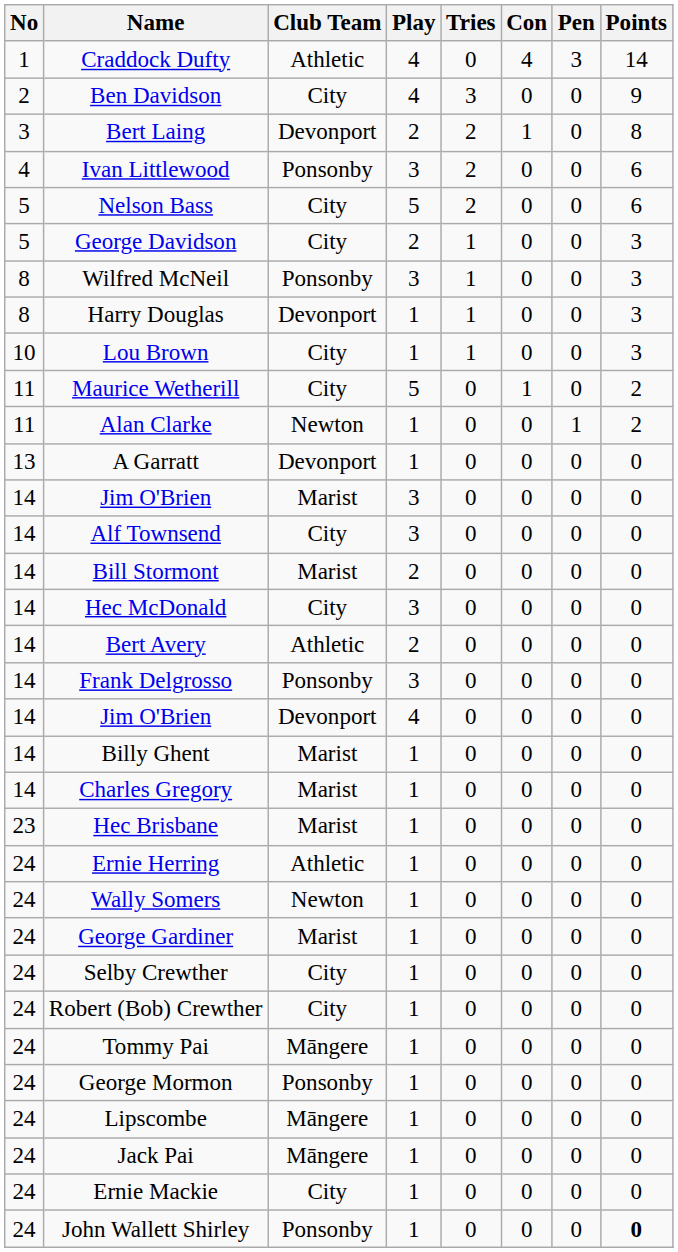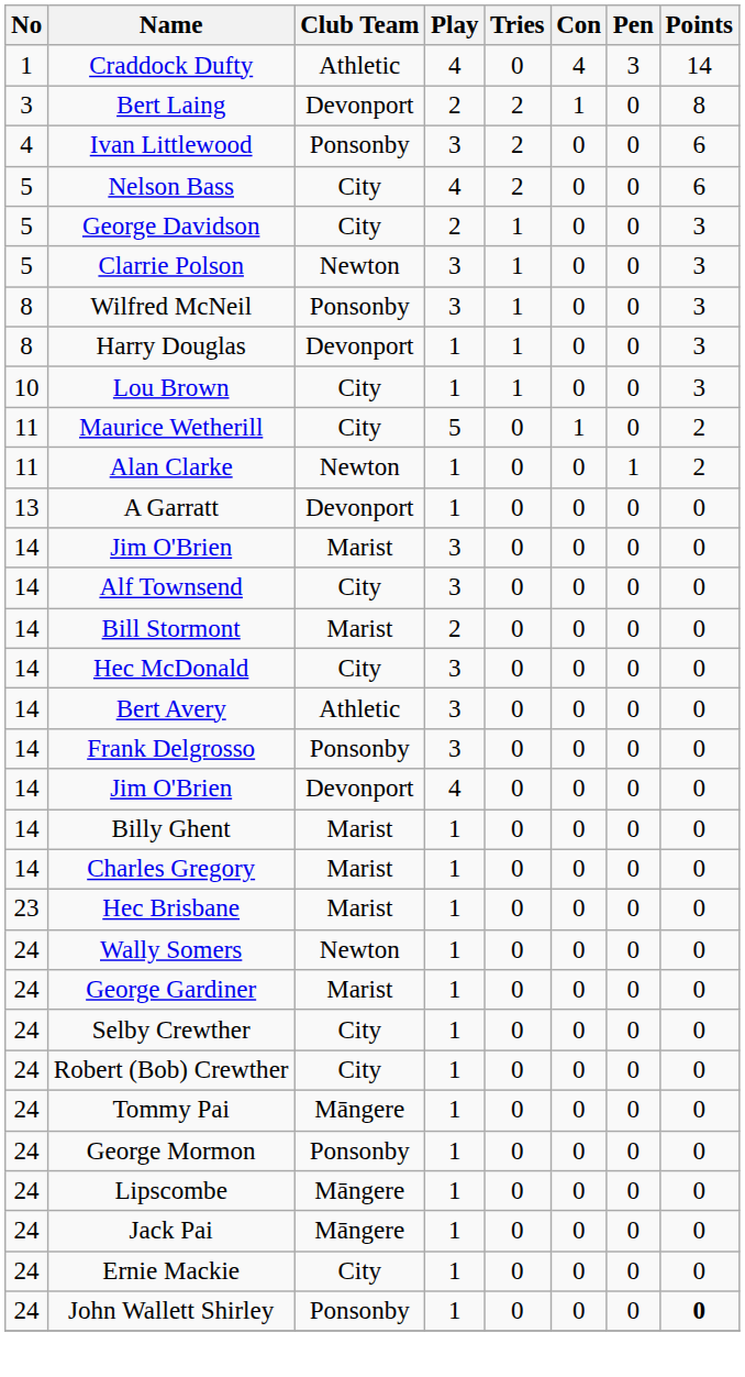 <table class="wikitable sortable" style="text-align: center;">
 <tr>
 <th>No</th>
 <th>Name</th>
 <th>Club Team</th>
 <th>Play</th>
 <th>Tries</th>
 <th>Con</th>
 <th>Pen</th>
 <th>Points</th>
 </tr>
 <tr>
 <td>1</td>
 <td><a href='#'>Craddock Dufty</a></td>
 <td>Athletic</td>
 <td>4</td>
 <td>0</td>
 <td>4</td>
 <td>3</td>
 <td>14</td>
-</tr>
-<tr>
-<td>2</td>
-<td><a href='#'>Ben Davidson</a></td>
-<td>City</td>
-<td>4</td>
-<td>3</td>
-<td>0</td>
-<td>0</td>
-<td>9</td>
 </tr>
 <tr>
 <td>3</td>
 <td><a href='#'>Bert Laing</a></td>
 <td>Devonport</td>
 <td>2</td>
 <td>2</td>
 <td>1</td>
 <td>0</td>
 <td>8</td>
 </tr>
 <tr>
 <td>4</td>
 <td><a href='#'>Ivan Littlewood</a></td>
 <td>Ponsonby</td>
 <td>3</td>
 <td>2</td>
 <td>0</td>
 <td>0</td>
 <td>6</td>
 </tr>
 <tr>
 <td>5</td>
 <td><a href='#'>Nelson Bass</a></td>
 <td>City</td>
-<td>5</td>
+<td>4</td>
 <td>2</td>
 <td>0</td>
 <td>0</td>
 <td>6</td>
 </tr>
 <tr>
 <td>5</td>
 <td><a href='#'>George Davidson</a></td>
 <td>City</td>
 <td>2</td>
+<td>1</td>
+<td>0</td>
+<td>0</td>
+<td>3</td>
+</tr>
+<tr>
+<td>5</td>
+<td><a href='#'>Clarrie Polson</a></td>
+<td>Newton</td>
+<td>3</td>
 <td>1</td>
 <td>0</td>
 <td>0</td>
 <td>3</td>
 </tr>
 <tr>
 <td>8</td>
 <td>Wilfred McNeil</td>
 <td>Ponsonby</td>
 <td>3</td>
 <td>1</td>
 <td>0</td>
 <td>0</td>
 <td>3</td>
 </tr>
 <tr>
 <td>8</td>
 <td>Harry Douglas</td>
 <td>Devonport</td>
 <td>1</td>
 <td>1</td>
 <td>0</td>
 <td>0</td>
 <td>3</td>
 </tr>
 <tr>
 <td>10</td>
 <td><a href='#'>Lou Brown</a></td>
 <td>City</td>
 <td>1</td>
 <td>1</td>
 <td>0</td>
 <td>0</td>
 <td>3</td>
 </tr>
 <tr>
 <td>11</td>
 <td><a href='#'>Maurice Wetherill</a></td>
 <td>City</td>
 <td>5</td>
 <td>0</td>
 <td>1</td>
 <td>0</td>
 <td>2</td>
 </tr>
 <tr>
 <td>11</td>
 <td><a href='#'>Alan Clarke</a></td>
 <td>Newton</td>
 <td>1</td>
 <td>0</td>
 <td>0</td>
 <td>1</td>
 <td>2</td>
 </tr>
 <tr>
 <td>13</td>
 <td>A Garratt</td>
 <td>Devonport</td>
 <td>1</td>
 <td>0</td>
 <td>0</td>
 <td>0</td>
 <td>0</td>
 </tr>
 <tr>
 <td>14</td>
 <td><a href='#'>Jim O'Brien</a></td>
 <td>Marist</td>
 <td>3</td>
 <td>0</td>
 <td>0</td>
 <td>0</td>
 <td>0</td>
 </tr>
 <tr>
 <td>14</td>
 <td><a href='#'>Alf Townsend</a></td>
 <td>City</td>
 <td>3</td>
 <td>0</td>
 <td>0</td>
 <td>0</td>
 <td>0</td>
 </tr>
 <tr>
 <td>14</td>
 <td><a href='#'>Bill Stormont</a></td>
 <td>Marist</td>
 <td>2</td>
 <td>0</td>
 <td>0</td>
 <td>0</td>
 <td>0</td>
 </tr>
 <tr>
 <td>14</td>
 <td><a href='#'>Hec McDonald</a></td>
 <td>City</td>
 <td>3</td>
 <td>0</td>
 <td>0</td>
 <td>0</td>
 <td>0</td>
 </tr>
 <tr>
 <td>14</td>
 <td><a href='#'>Bert Avery</a></td>
 <td>Athletic</td>
-<td>2</td>
+<td>3</td>
 <td>0</td>
 <td>0</td>
 <td>0</td>
 <td>0</td>
 </tr>
 <tr>
 <td>14</td>
 <td><a href='#'>Frank Delgrosso</a></td>
 <td>Ponsonby</td>
 <td>3</td>
 <td>0</td>
 <td>0</td>
 <td>0</td>
 <td>0</td>
 </tr>
 <tr>
 <td>14</td>
 <td><a href='#'>Jim O'Brien</a></td>
 <td>Devonport</td>
 <td>4</td>
 <td>0</td>
 <td>0</td>
 <td>0</td>
 <td>0</td>
 </tr>
 <tr>
 <td>14</td>
 <td>Billy Ghent</td>
 <td>Marist</td>
 <td>1</td>
 <td>0</td>
 <td>0</td>
 <td>0</td>
 <td>0</td>
 </tr>
 <tr>
 <td>14</td>
 <td><a href='#'>Charles Gregory</a></td>
 <td>Marist</td>
 <td>1</td>
 <td>0</td>
 <td>0</td>
 <td>0</td>
 <td>0</td>
 </tr>
 <tr>
 <td>23</td>
 <td><a href='#'>Hec Brisbane</a></td>
 <td>Marist</td>
-<td>1</td>
-<td>0</td>
-<td>0</td>
-<td>0</td>
-<td>0</td>
-</tr>
-<tr>
-<td>24</td>
-<td><a href='#'>Ernie Herring</a></td>
-<td>Athletic</td>
 <td>1</td>
 <td>0</td>
 <td>0</td>
 <td>0</td>
 <td>0</td>
 </tr>
 <tr>
 <td>24</td>
 <td><a href='#'>Wally Somers</a></td>
 <td>Newton</td>
 <td>1</td>
 <td>0</td>
 <td>0</td>
 <td>0</td>
 <td>0</td>
 </tr>
 <tr>
 <td>24</td>
 <td><a href='#'>George Gardiner</a></td>
 <td>Marist</td>
 <td>1</td>
 <td>0</td>
 <td>0</td>
 <td>0</td>
 <td>0</td>
 </tr>
 <tr>
 <td>24</td>
 <td>Selby Crewther</td>
 <td>City</td>
 <td>1</td>
 <td>0</td>
 <td>0</td>
 <td>0</td>
 <td>0</td>
 </tr>
 <tr>
 <td>24</td>
 <td>Robert (Bob) Crewther</td>
 <td>City</td>
 <td>1</td>
 <td>0</td>
 <td>0</td>
 <td>0</td>
 <td>0</td>
 </tr>
 <tr>
 <td>24</td>
 <td>Tommy Pai</td>
 <td>Māngere</td>
 <td>1</td>
 <td>0</td>
 <td>0</td>
 <td>0</td>
 <td>0</td>
 </tr>
 <tr>
 <td>24</td>
 <td>George Mormon</td>
 <td>Ponsonby</td>
 <td>1</td>
 <td>0</td>
 <td>0</td>
 <td>0</td>
 <td>0</td>
 </tr>
 <tr>
 <td>24</td>
 <td>Lipscombe</td>
 <td>Māngere</td>
 <td>1</td>
 <td>0</td>
 <td>0</td>
 <td>0</td>
 <td>0</td>
 </tr>
 <tr>
 <td>24</td>
 <td>Jack Pai</td>
 <td>Māngere</td>
 <td>1</td>
 <td>0</td>
 <td>0</td>
 <td>0</td>
 <td>0</td>
 </tr>
 <tr>
 <td>24</td>
 <td>Ernie Mackie</td>
 <td>City</td>
 <td>1</td>
 <td>0</td>
 <td>0</td>
 <td>0</td>
 <td>0</td>
 </tr>
 <tr>
 <td>24</td>
 <td>John Wallett Shirley</td>
 <td>Ponsonby</td>
 <td>1</td>
 <td>0</td>
 <td>0</td>
 <td>0</td>
 <td><strong>0</strong></td>
 </tr>
 <tr>
 </tr>
 </table>
